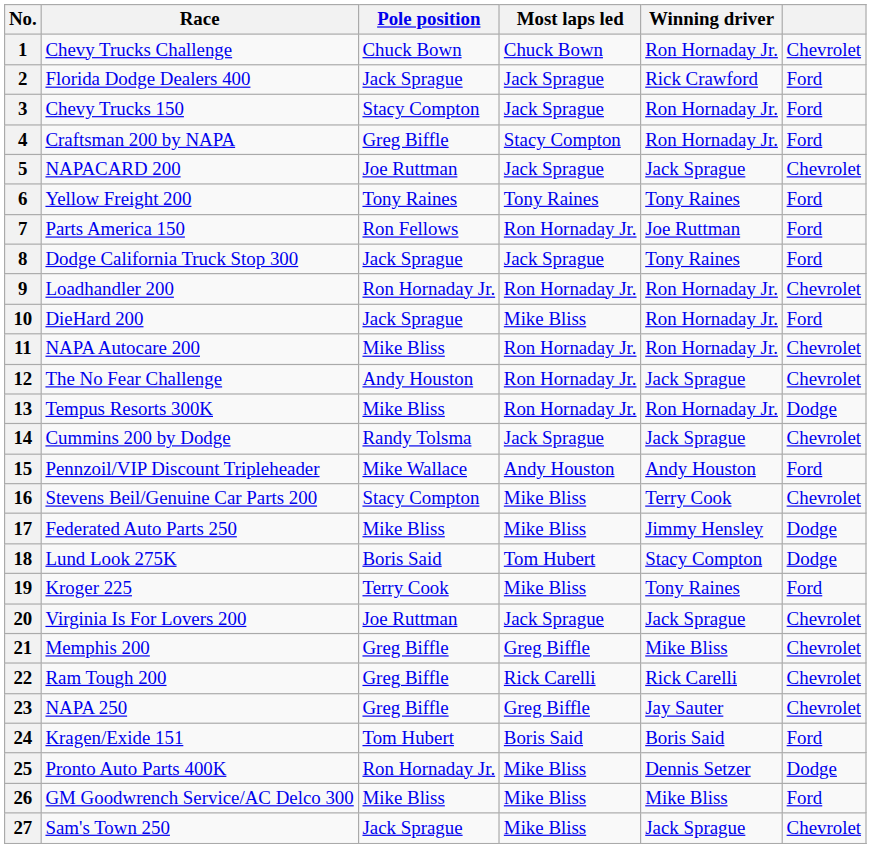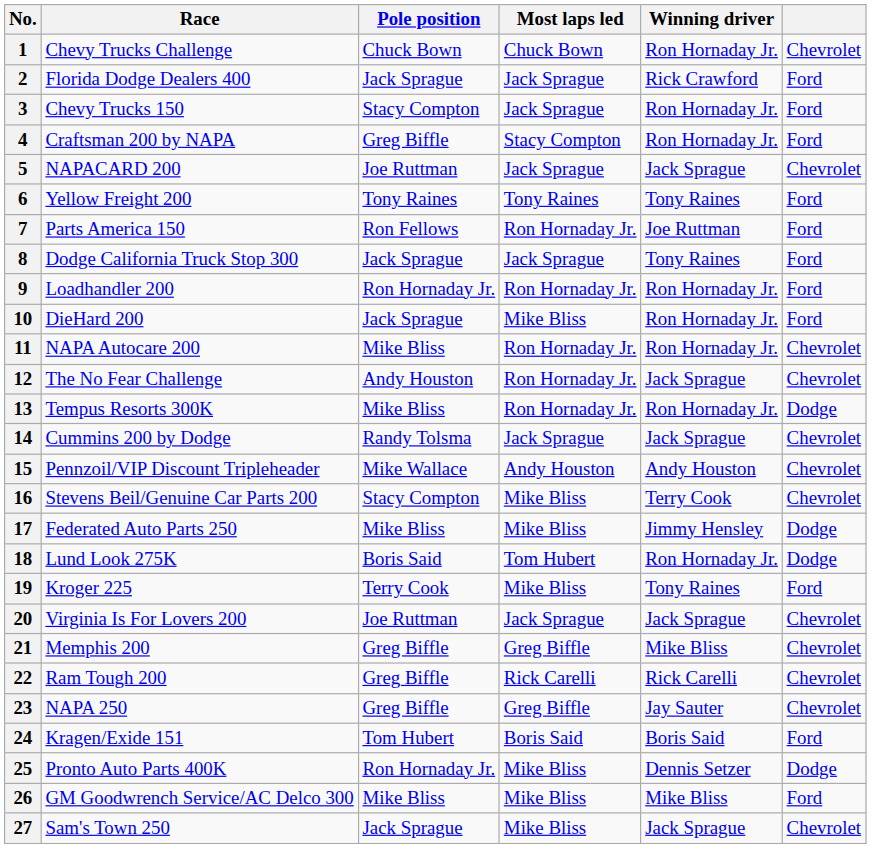 <table class="wikitable">
 <tr>
 <th>No.</th>
 <th>Race</th>
 <th><a href='#'>Pole position</a></th>
 <th>Most laps led</th>
 <th>Winning driver</th>
 <th></th>
 </tr>
 <tr>
 <th>1</th>
 <td><a href='#'>Chevy Trucks Challenge</a></td>
 <td><a href='#'>Chuck Bown</a></td>
 <td><a href='#'>Chuck Bown</a></td>
 <td><a href='#'>Ron Hornaday Jr.</a></td>
 <td><a href='#'>Chevrolet</a></td>
 </tr>
 <tr>
 <th>2</th>
 <td><a href='#'>Florida Dodge Dealers 400</a></td>
 <td><a href='#'>Jack Sprague</a></td>
 <td><a href='#'>Jack Sprague</a></td>
 <td><a href='#'>Rick Crawford</a></td>
 <td><a href='#'>Ford</a></td>
 </tr>
 <tr>
 <th>3</th>
 <td><a href='#'>Chevy Trucks 150</a></td>
 <td><a href='#'>Stacy Compton</a></td>
 <td><a href='#'>Jack Sprague</a></td>
 <td><a href='#'>Ron Hornaday Jr.</a></td>
 <td><a href='#'>Ford</a></td>
 </tr>
 <tr>
 <th>4</th>
 <td><a href='#'>Craftsman 200 by NAPA</a></td>
 <td><a href='#'>Greg Biffle</a></td>
 <td><a href='#'>Stacy Compton</a></td>
 <td><a href='#'>Ron Hornaday Jr.</a></td>
 <td><a href='#'>Ford</a></td>
 </tr>
 <tr>
 <th>5</th>
 <td><a href='#'>NAPACARD 200</a></td>
 <td><a href='#'>Joe Ruttman</a></td>
 <td><a href='#'>Jack Sprague</a></td>
 <td><a href='#'>Jack Sprague</a></td>
 <td><a href='#'>Chevrolet</a></td>
 </tr>
 <tr>
 <th>6</th>
 <td><a href='#'>Yellow Freight 200</a></td>
 <td><a href='#'>Tony Raines</a></td>
 <td><a href='#'>Tony Raines</a></td>
 <td><a href='#'>Tony Raines</a></td>
 <td><a href='#'>Ford</a></td>
 </tr>
 <tr>
 <th>7</th>
 <td><a href='#'>Parts America 150</a></td>
 <td><a href='#'>Ron Fellows</a></td>
 <td><a href='#'>Ron Hornaday Jr.</a></td>
 <td><a href='#'>Joe Ruttman</a></td>
 <td><a href='#'>Ford</a></td>
 </tr>
 <tr>
 <th>8</th>
 <td><a href='#'>Dodge California Truck Stop 300</a></td>
 <td><a href='#'>Jack Sprague</a></td>
 <td><a href='#'>Jack Sprague</a></td>
 <td><a href='#'>Tony Raines</a></td>
 <td><a href='#'>Ford</a></td>
 </tr>
 <tr>
 <th>9</th>
 <td><a href='#'>Loadhandler 200</a></td>
 <td><a href='#'>Ron Hornaday Jr.</a></td>
 <td><a href='#'>Ron Hornaday Jr.</a></td>
 <td><a href='#'>Ron Hornaday Jr.</a></td>
-<td><a href='#'>Chevrolet</a></td>
+<td><a href='#'>Ford</a></td>
 </tr>
 <tr>
 <th>10</th>
 <td><a href='#'>DieHard 200</a></td>
 <td><a href='#'>Jack Sprague</a></td>
 <td><a href='#'>Mike Bliss</a></td>
 <td><a href='#'>Ron Hornaday Jr.</a></td>
 <td><a href='#'>Ford</a></td>
 </tr>
 <tr>
 <th>11</th>
 <td><a href='#'>NAPA Autocare 200</a></td>
 <td><a href='#'>Mike Bliss</a></td>
 <td><a href='#'>Ron Hornaday Jr.</a></td>
 <td><a href='#'>Ron Hornaday Jr.</a></td>
 <td><a href='#'>Chevrolet</a></td>
 </tr>
 <tr>
 <th>12</th>
 <td><a href='#'>The No Fear Challenge</a></td>
 <td><a href='#'>Andy Houston</a></td>
 <td><a href='#'>Ron Hornaday Jr.</a></td>
 <td><a href='#'>Jack Sprague</a></td>
 <td><a href='#'>Chevrolet</a></td>
 </tr>
 <tr>
 <th>13</th>
 <td><a href='#'>Tempus Resorts 300K</a></td>
 <td><a href='#'>Mike Bliss</a></td>
 <td><a href='#'>Ron Hornaday Jr.</a></td>
 <td><a href='#'>Ron Hornaday Jr.</a></td>
 <td><a href='#'>Dodge</a></td>
 </tr>
 <tr>
 <th>14</th>
 <td><a href='#'>Cummins 200 by Dodge</a></td>
 <td><a href='#'>Randy Tolsma</a></td>
 <td><a href='#'>Jack Sprague</a></td>
 <td><a href='#'>Jack Sprague</a></td>
 <td><a href='#'>Chevrolet</a></td>
 </tr>
 <tr>
 <th>15</th>
 <td><a href='#'>Pennzoil/VIP Discount Tripleheader</a></td>
 <td><a href='#'>Mike Wallace</a></td>
 <td><a href='#'>Andy Houston</a></td>
 <td><a href='#'>Andy Houston</a></td>
-<td><a href='#'>Ford</a></td>
+<td><a href='#'>Chevrolet</a></td>
 </tr>
 <tr>
 <th>16</th>
 <td><a href='#'>Stevens Beil/Genuine Car Parts 200</a></td>
 <td><a href='#'>Stacy Compton</a></td>
 <td><a href='#'>Mike Bliss</a></td>
 <td><a href='#'>Terry Cook</a></td>
 <td><a href='#'>Chevrolet</a></td>
 </tr>
 <tr>
 <th>17</th>
 <td><a href='#'>Federated Auto Parts 250</a></td>
 <td><a href='#'>Mike Bliss</a></td>
 <td><a href='#'>Mike Bliss</a></td>
 <td><a href='#'>Jimmy Hensley</a></td>
 <td><a href='#'>Dodge</a></td>
 </tr>
 <tr>
 <th>18</th>
 <td><a href='#'>Lund Look 275K</a></td>
 <td><a href='#'>Boris Said</a></td>
 <td><a href='#'>Tom Hubert</a></td>
-<td><a href='#'>Stacy Compton</a></td>
+<td><a href='#'>Ron Hornaday Jr.</a></td>
 <td><a href='#'>Dodge</a></td>
 </tr>
 <tr>
 <th>19</th>
 <td><a href='#'>Kroger 225</a></td>
 <td><a href='#'>Terry Cook</a></td>
 <td><a href='#'>Mike Bliss</a></td>
 <td><a href='#'>Tony Raines</a></td>
 <td><a href='#'>Ford</a></td>
 </tr>
 <tr>
 <th>20</th>
 <td><a href='#'>Virginia Is For Lovers 200</a></td>
 <td><a href='#'>Joe Ruttman</a></td>
 <td><a href='#'>Jack Sprague</a></td>
 <td><a href='#'>Jack Sprague</a></td>
 <td><a href='#'>Chevrolet</a></td>
 </tr>
 <tr>
 <th>21</th>
 <td><a href='#'>Memphis 200</a></td>
 <td><a href='#'>Greg Biffle</a></td>
 <td><a href='#'>Greg Biffle</a></td>
 <td><a href='#'>Mike Bliss</a></td>
 <td><a href='#'>Chevrolet</a></td>
 </tr>
 <tr>
 <th>22</th>
 <td><a href='#'>Ram Tough 200</a></td>
 <td><a href='#'>Greg Biffle</a></td>
 <td><a href='#'>Rick Carelli</a></td>
 <td><a href='#'>Rick Carelli</a></td>
 <td><a href='#'>Chevrolet</a></td>
 </tr>
 <tr>
 <th>23</th>
 <td><a href='#'>NAPA 250</a></td>
 <td><a href='#'>Greg Biffle</a></td>
 <td><a href='#'>Greg Biffle</a></td>
 <td><a href='#'>Jay Sauter</a></td>
 <td><a href='#'>Chevrolet</a></td>
 </tr>
 <tr>
 <th>24</th>
 <td><a href='#'>Kragen/Exide 151</a></td>
 <td><a href='#'>Tom Hubert</a></td>
 <td><a href='#'>Boris Said</a></td>
 <td><a href='#'>Boris Said</a></td>
 <td><a href='#'>Ford</a></td>
 </tr>
 <tr>
 <th>25</th>
 <td><a href='#'>Pronto Auto Parts 400K</a></td>
 <td><a href='#'>Ron Hornaday Jr.</a></td>
 <td><a href='#'>Mike Bliss</a></td>
 <td><a href='#'>Dennis Setzer</a></td>
 <td><a href='#'>Dodge</a></td>
 </tr>
 <tr>
 <th>26</th>
 <td><a href='#'>GM Goodwrench Service/AC Delco 300</a></td>
 <td><a href='#'>Mike Bliss</a></td>
 <td><a href='#'>Mike Bliss</a></td>
 <td><a href='#'>Mike Bliss</a></td>
 <td><a href='#'>Ford</a></td>
 </tr>
 <tr>
 <th>27</th>
 <td><a href='#'>Sam's Town 250</a></td>
 <td><a href='#'>Jack Sprague</a></td>
 <td><a href='#'>Mike Bliss</a></td>
 <td><a href='#'>Jack Sprague</a></td>
 <td><a href='#'>Chevrolet</a></td>
 </tr>
 <tr>
 </tr>
 </table>
